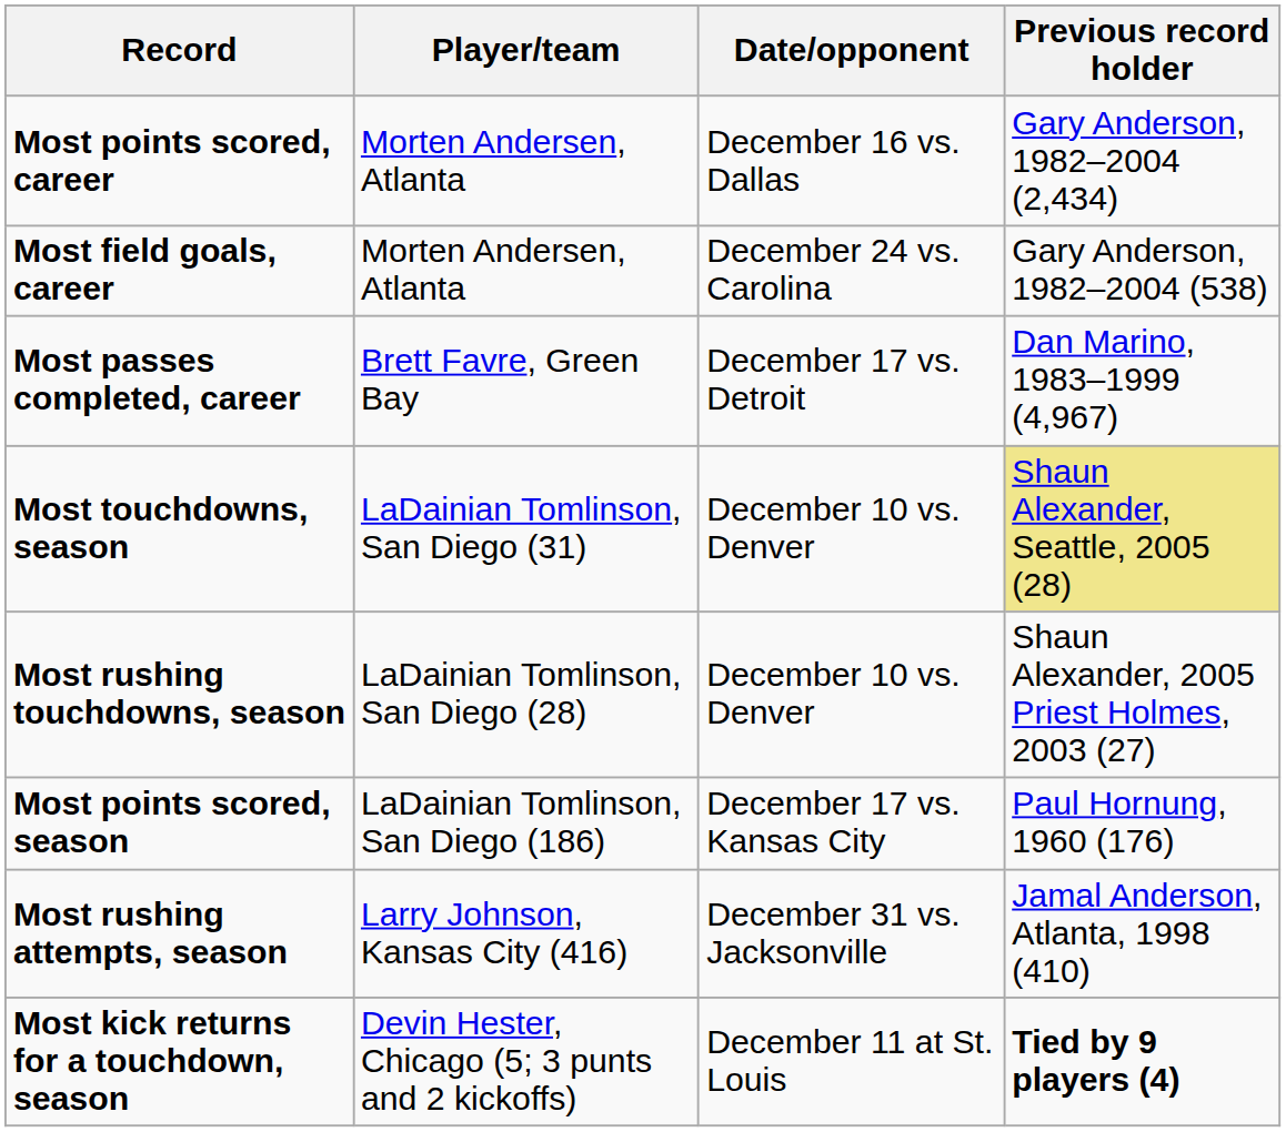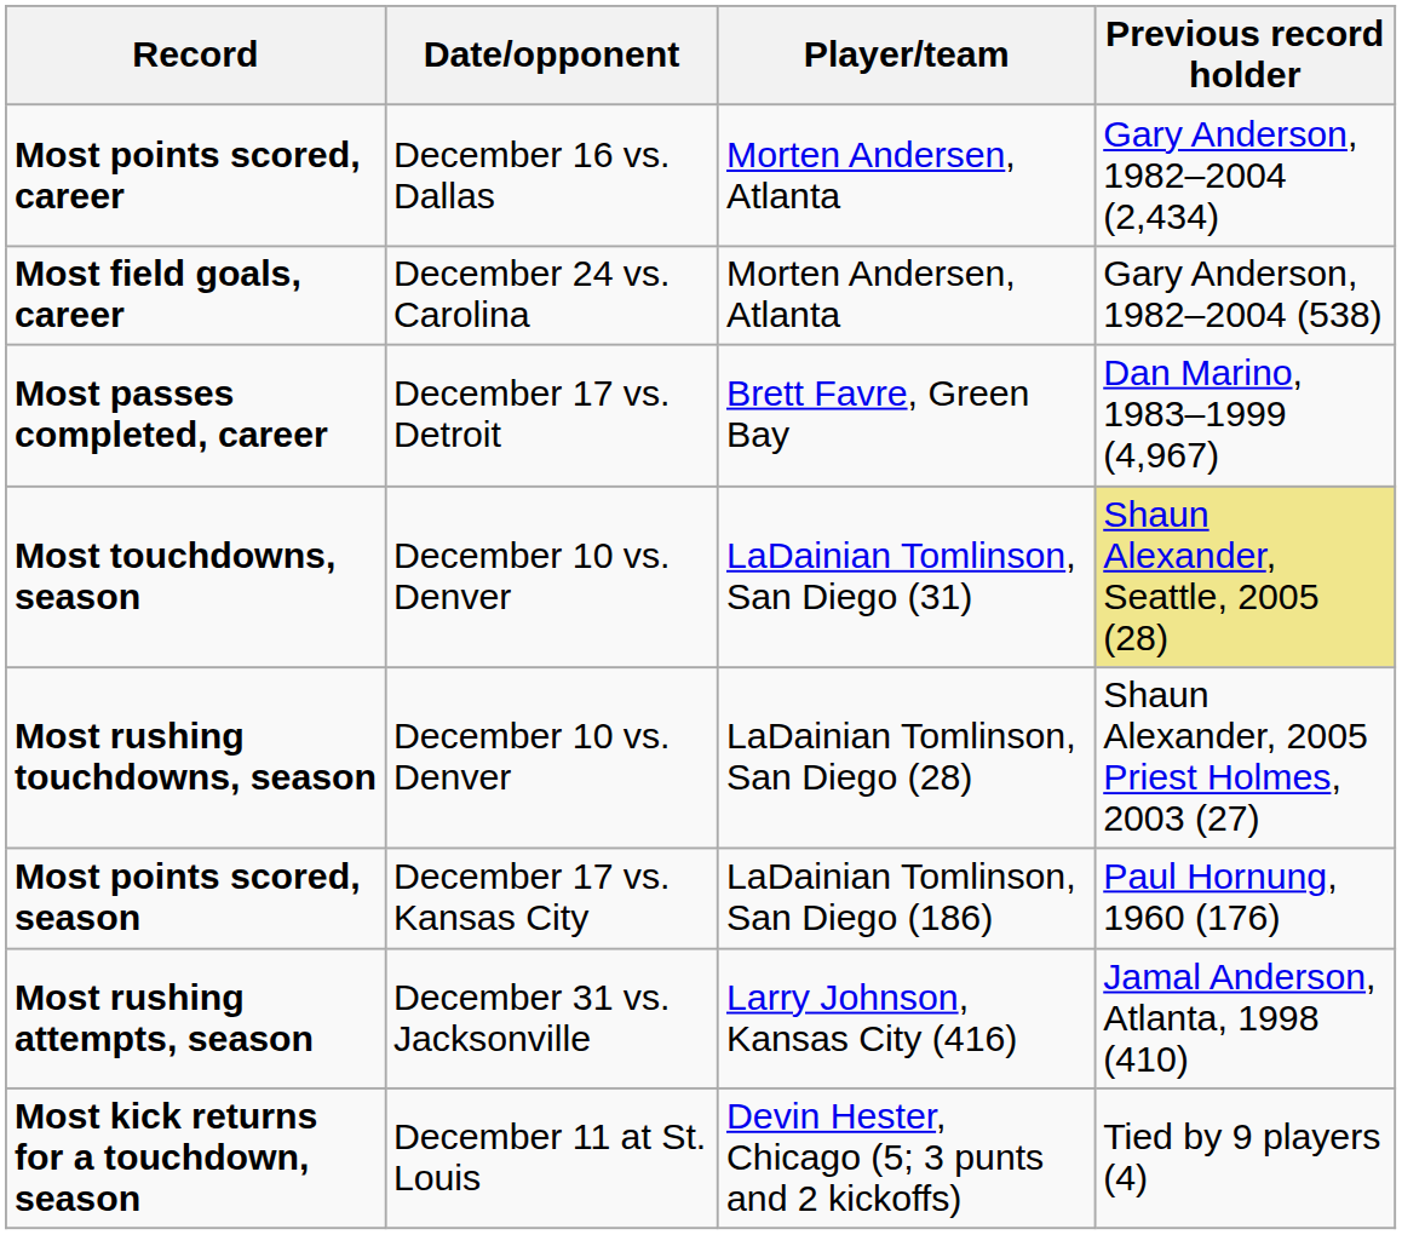 <table class="wikitable">
 <tr>
 <th>Record</th>
+<th>Date/opponent</th>
 <th>Player/team</th>
-<th>Date/opponent</th>
 <th>Previous record holder</th>
 </tr>
 <tr>
 <td><strong>Most points scored, career</strong></td>
+<td>December 16 vs. Dallas</td>
 <td><a href='#'>Morten Andersen</a>, Atlanta</td>
-<td>December 16 vs. Dallas</td>
 <td><a href='#'>Gary Anderson</a>, 1982–2004 (2,434)</td>
 </tr>
 <tr>
 <td><strong>Most field goals, career</strong></td>
+<td>December 24 vs. Carolina</td>
 <td>Morten Andersen, Atlanta</td>
-<td>December 24 vs. Carolina</td>
 <td>Gary Anderson, 1982–2004 (538)</td>
 </tr>
 <tr>
 <td><strong>Most passes completed, career</strong></td>
+<td>December 17 vs. Detroit</td>
 <td><a href='#'>Brett Favre</a>, Green Bay</td>
-<td>December 17 vs. Detroit</td>
 <td><a href='#'>Dan Marino</a>, 1983–1999 (4,967)</td>
 </tr>
 <tr>
 <td><strong>Most touchdowns, season</strong></td>
+<td>December 10 vs. Denver</td>
 <td><a href='#'>LaDainian Tomlinson</a>, San Diego (31)</td>
-<td>December 10 vs. Denver</td>
 <td style="background: khaki;"><a href='#'>Shaun Alexander</a>, Seattle, 2005 (28)</td>
 </tr>
 <tr>
 <td><strong>Most rushing touchdowns, season</strong></td>
+<td>December 10 vs. Denver</td>
 <td>LaDainian Tomlinson, San Diego (28)</td>
-<td>December 10 vs. Denver</td>
 <td>Shaun Alexander, 2005 <br> <a href='#'>Priest Holmes</a>, 2003 (27)</td>
 </tr>
 <tr>
 <td><strong>Most points scored, season</strong></td>
+<td>December 17 vs. Kansas City</td>
 <td>LaDainian Tomlinson, San Diego (186)</td>
-<td>December 17 vs. Kansas City</td>
 <td><a href='#'>Paul Hornung</a>, 1960 (176)</td>
 </tr>
 <tr>
 <td><strong>Most rushing attempts, season</strong></td>
+<td>December 31 vs. Jacksonville</td>
 <td><a href='#'>Larry Johnson</a>, Kansas City (416)</td>
-<td>December 31 vs. Jacksonville</td>
 <td><a href='#'>Jamal Anderson</a>, Atlanta, 1998 (410)</td>
 </tr>
 <tr>
 <td><strong>Most kick returns for a touchdown, season</strong></td>
+<td>December 11 at St. Louis</td>
 <td><a href='#'>Devin Hester</a>, Chicago (5; 3 punts and 2 kickoffs)</td>
-<td>December 11 at St. Louis</td>
-<td><strong>Tied by 9 players (4)</strong></td>
+<td>Tied by 9 players (4)</td>
 </tr>
 </table>
